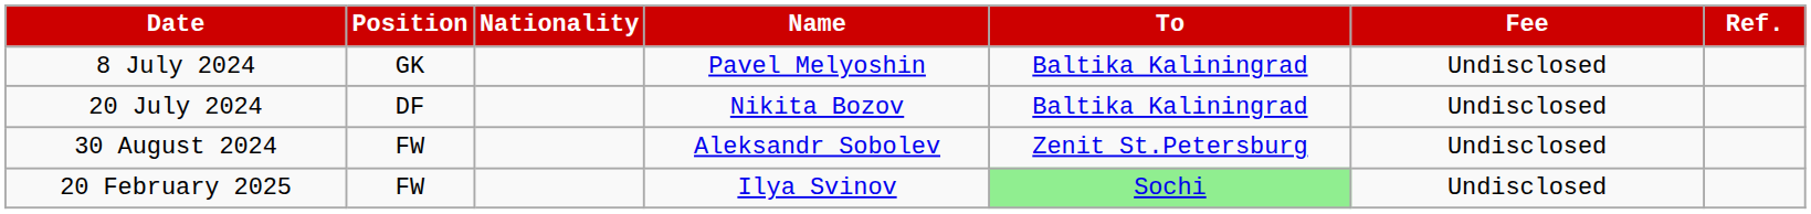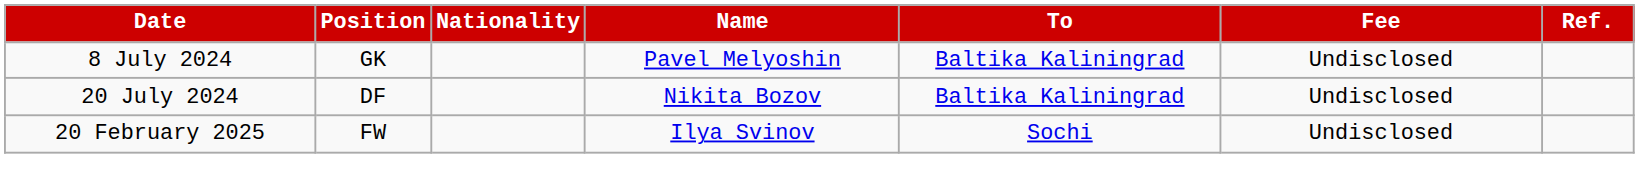 <table class="wikitable"  style="text-align:center; font-size:90%; ">
 <tr>
 <th style="background:#CD0000; color:white; width:200px;">Date</th>
 <th style="background:#CD0000; color:white; width:50px;">Position</th>
 <th style="background:#CD0000; color:white; width:50px;">Nationality</th>
 <th style="background:#CD0000; color:white; width:200px;">Name</th>
 <th style="background:#CD0000; color:white; width:200px;">To</th>
 <th style="background:#CD0000; color:white; width:200px;">Fee</th>
 <th style="background:#CD0000; color:white; width:50px;">Ref.</th>
 </tr>
 <tr>
 <td>8 July 2024</td>
 <td>GK</td>
 <td></td>
 <td><a href='#'>Pavel Melyoshin</a></td>
 <td><a href='#'>Baltika Kaliningrad</a></td>
 <td>Undisclosed</td>
 <td></td>
 </tr>
 <tr>
 <td>20 July 2024</td>
 <td>DF</td>
 <td></td>
 <td><a href='#'>Nikita Bozov</a></td>
 <td><a href='#'>Baltika Kaliningrad</a></td>
 <td>Undisclosed</td>
 <td></td>
 </tr>
 <tr>
-<td>30 August 2024</td>
-<td>FW</td>
-<td></td>
-<td><a href='#'>Aleksandr Sobolev</a></td>
-<td><a href='#'>Zenit St.Petersburg</a></td>
-<td>Undisclosed</td>
-<td></td>
-</tr>
-<tr>
 <td>20 February 2025</td>
 <td>FW</td>
 <td></td>
 <td><a href='#'>Ilya Svinov</a></td>
-<td style="background: lightgreen;"><a href='#'>Sochi</a></td>
+<td><a href='#'>Sochi</a></td>
 <td>Undisclosed</td>
 <td></td>
 </tr>
 </table>
